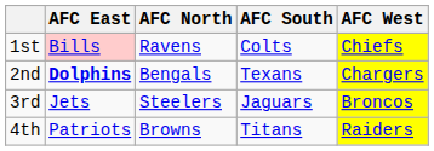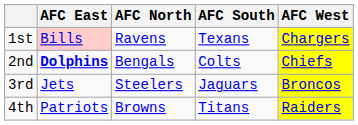 <table class="wikitable">
 <tr>
 <th scope="col"></th>
 <th scope="col">AFC East</th>
 <th scope="col">AFC North</th>
 <th scope="col">AFC South</th>
 <th scope="col">AFC West</th>
 </tr>
 <tr>
 <td>1st</td>
 <td style="background-color:#ffcccc"><a href='#'>Bills</a></td>
 <td><a href='#'>Ravens</a></td>
-<td><a href='#'>Colts</a></td>
-<td style="background-color:#ffff00"><a href='#'>Chiefs</a></td>
+<td><a href='#'>Texans</a></td>
+<td style="background-color:#ffff00"><a href='#'>Chargers</a></td>
 </tr>
 <tr>
 <td>2nd</td>
 <td><strong><a href='#'>Dolphins</a></strong></td>
 <td><a href='#'>Bengals</a></td>
-<td><a href='#'>Texans</a></td>
-<td style="background-color:#ffff00"><a href='#'>Chargers</a></td>
+<td><a href='#'>Colts</a></td>
+<td style="background-color:#ffff00"><a href='#'>Chiefs</a></td>
 </tr>
 <tr>
 <td>3rd</td>
 <td><a href='#'>Jets</a></td>
 <td><a href='#'>Steelers</a></td>
 <td><a href='#'>Jaguars</a></td>
 <td style="background-color:#ffff00"><a href='#'>Broncos</a></td>
 </tr>
 <tr>
 <td>4th</td>
 <td><a href='#'>Patriots</a></td>
 <td><a href='#'>Browns</a></td>
 <td><a href='#'>Titans</a></td>
 <td style="background-color:#ffff00"><a href='#'>Raiders</a></td>
 </tr>
 </table>
